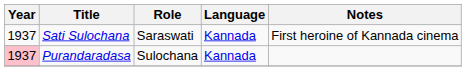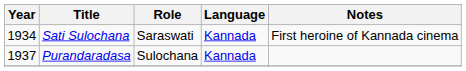 <table class="wikitable sortable">
 <tr>
 <th>Year</th>
 <th>Title</th>
 <th>Role</th>
 <th>Language</th>
 <th>Notes</th>
 </tr>
 <tr>
-<td>1937</td>
+<td>1934</td>
 <td><em><a href='#'>Sati Sulochana</a></em></td>
 <td>Saraswati</td>
 <td><a href='#'>Kannada</a></td>
 <td>First heroine of Kannada cinema</td>
 </tr>
 <tr>
-<td style="background: pink;">1937</td>
+<td>1937</td>
 <td><em><a href='#'>Purandaradasa</a></em></td>
 <td>Sulochana</td>
 <td><a href='#'>Kannada</a></td>
 <td></td>
 </tr>
 <tr>
 </tr>
 </table>
